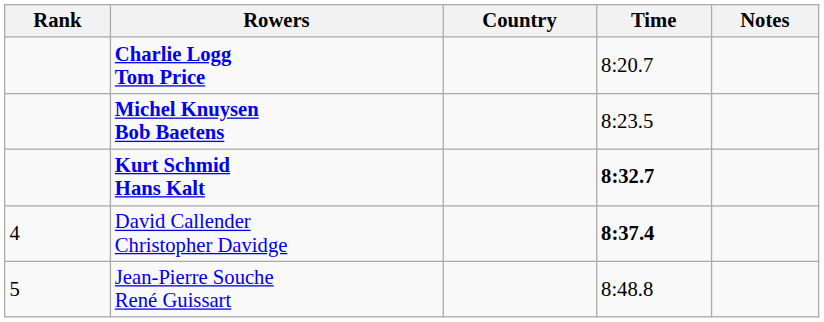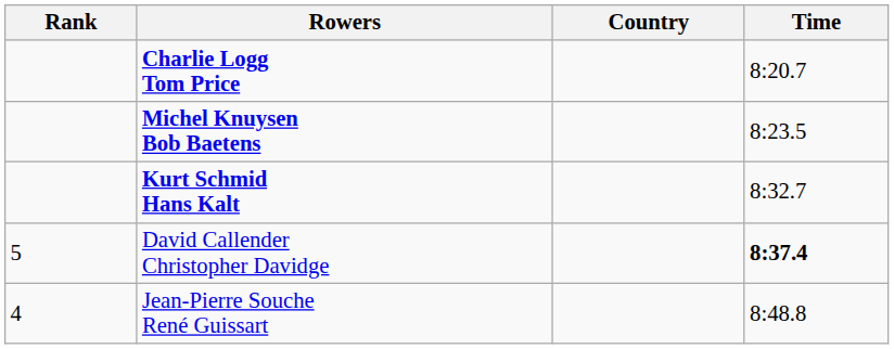 <table class="wikitable" width=50%>
 <tr>
 <th>Rank</th>
 <th>Rowers</th>
 <th>Country</th>
 <th>Time</th>
-<th>Notes</th>
 </tr>
 <tr>
 <td></td>
 <td><strong> <a href='#'>Charlie Logg</a><br><a href='#'>Tom Price</a></strong></td>
 <td></td>
 <td>8:20.7</td>
-<td></td>
 </tr>
 <tr>
 <td></td>
 <td><strong><a href='#'>Michel Knuysen</a><br><a href='#'>Bob Baetens</a></strong></td>
 <td></td>
 <td>8:23.5</td>
-<td></td>
 </tr>
 <tr>
 <td></td>
 <td><strong><a href='#'>Kurt Schmid</a><br><a href='#'>Hans Kalt</a></strong></td>
 <td></td>
-<td><strong>8:32.7</strong></td>
+<td>8:32.7</td>
+</tr>
+<tr>
+<td>5</td>
+<td><a href='#'>David Callender</a><br><a href='#'>Christopher Davidge</a></td>
 <td></td>
+<td><strong>8:37.4</strong></td>
 </tr>
 <tr>
 <td>4</td>
-<td><a href='#'>David Callender</a><br><a href='#'>Christopher Davidge</a></td>
-<td></td>
-<td><strong>8:37.4</strong></td>
-<td></td>
-</tr>
-<tr>
-<td>5</td>
 <td><a href='#'>Jean-Pierre Souche</a><br><a href='#'>René Guissart</a></td>
 <td></td>
 <td>8:48.8</td>
-<td></td>
 </tr>
 </table>
